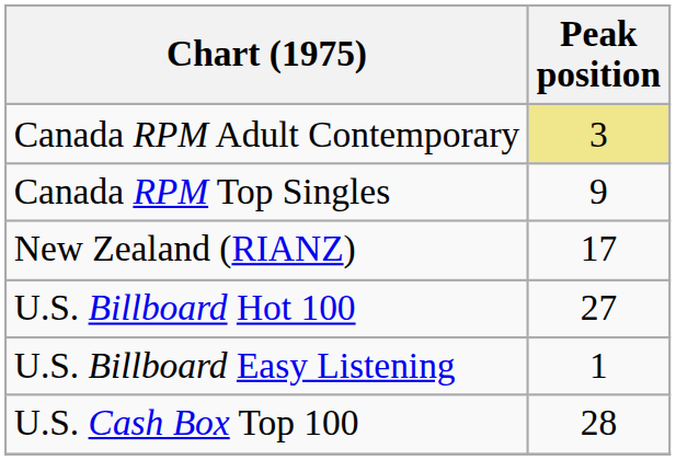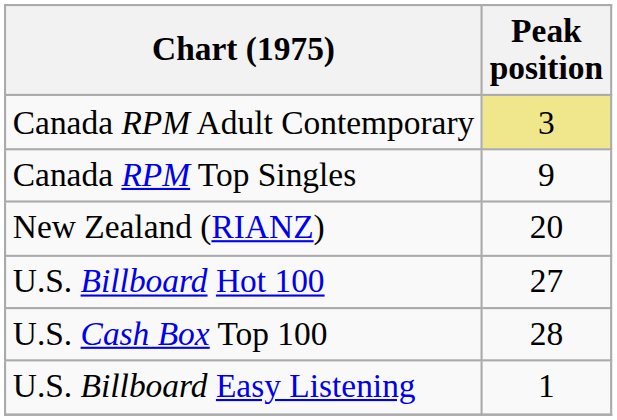 <table class="wikitable sortable">
 <tr>
 <th>Chart (1975)</th>
 <th>Peak<br>position</th>
 </tr>
 <tr>
 <td>Canada <em>RPM</em> Adult Contemporary</td>
 <td style="background: khaki; text-align:center;">3</td>
 </tr>
 <tr>
 <td>Canada <em><a href='#'>RPM</a></em> Top Singles</td>
 <td style="text-align:center;">9</td>
 </tr>
 <tr>
 <td>New Zealand (<a href='#'>RIANZ</a>)</td>
-<td style="text-align:center;">17</td>
+<td style="text-align:center;">20</td>
 </tr>
 <tr>
 <td>U.S. <em><a href='#'>Billboard</a></em> <a href='#'>Hot 100</a></td>
 <td style="text-align:center;">27</td>
 </tr>
 <tr>
+<td>U.S. <a href='#'><em>Cash Box</em></a> Top 100</td>
+<td align="center">28</td>
+</tr>
+<tr>
 <td>U.S. <em>Billboard</em> <a href='#'>Easy Listening</a></td>
 <td style="text-align:center;">1</td>
 </tr>
 <tr>
-<td>U.S. <a href='#'><em>Cash Box</em></a> Top 100</td>
-<td align="center">28</td>
-</tr>
-<tr>
 </tr>
 </table>
